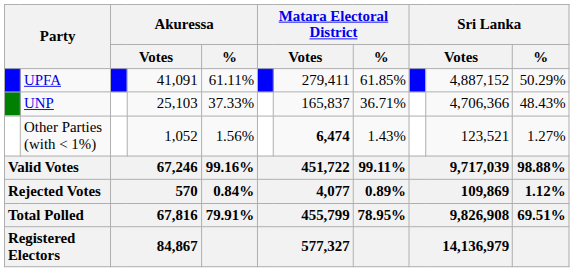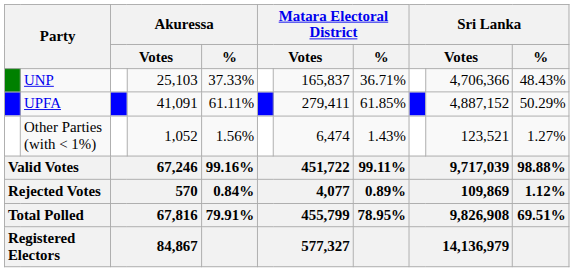 <table class="wikitable">
 <tr>
 <th colspan="2" width="144px"rowspan="2">Party</th>
 <th colspan="3" width="216px">Akuressa</th>
 <th colspan="3" width="216px"><a href='#'>Matara Electoral District</a></th>
 <th colspan="3" width="216px">Sri Lanka</th>
 </tr>
 <tr>
 <th colspan="2" width="144px">Votes</th>
 <th>%</th>
 <th colspan="2" width="144px">Votes</th>
 <th>%</th>
 <th colspan="2" width="144px">Votes</th>
 <th>%</th>
 </tr>
 <tr>
+<td style="background-color:green;" width="10px"></td>
+<td style="text-align:left;"><a href='#'>UNP</a></td>
+<td style="background-color:white;" width="10px"></td>
+<td style="text-align:right;">25,103</td>
+<td style="text-align:right;">37.33%</td>
+<td style="background-color:white;" width="10px"></td>
+<td style="text-align:right;">165,837</td>
+<td style="text-align:right;">36.71%</td>
+<td style="background-color:white;" width="10px"></td>
+<td style="text-align:right;">4,706,366</td>
+<td style="text-align:right;">48.43%</td>
+</tr>
+<tr>
 <td style="background-color:blue;" width="10px"></td>
 <td style="text-align:left;"><a href='#'>UPFA</a></td>
 <td style="background-color:blue;" width="10px"></td>
 <td style="text-align:right;">41,091</td>
 <td style="text-align:right;">61.11%</td>
 <td style="background-color:blue;" width="10px"></td>
 <td style="text-align:right;">279,411</td>
 <td style="text-align:right;">61.85%</td>
 <td style="background-color:blue;" width="10px"></td>
 <td style="text-align:right;">4,887,152</td>
 <td style="text-align:right;">50.29%</td>
 </tr>
 <tr>
-<td style="background-color:green;" width="10px"></td>
-<td style="text-align:left;"><a href='#'>UNP</a></td>
-<td style="background-color:white;" width="10px"></td>
-<td style="text-align:right;">25,103</td>
-<td style="text-align:right;">37.33%</td>
-<td style="background-color:white;" width="10px"></td>
-<td style="text-align:right;">165,837</td>
-<td style="text-align:right;">36.71%</td>
-<td style="background-color:white;" width="10px"></td>
-<td style="text-align:right;">4,706,366</td>
-<td style="text-align:right;">48.43%</td>
-</tr>
-<tr>
 <td style="background-color:white;" width="10px"></td>
 <td style="text-align:left;">Other Parties (with < 1%)</td>
 <td style="background-color:white;" width="10px"></td>
 <td style="text-align:right;">1,052</td>
 <td style="text-align:right;">1.56%</td>
 <td style="background-color:white;" width="10px"></td>
-<td style="text-align:right;"><strong>6,474</strong></td>
+<td style="text-align:right;">6,474</td>
 <td style="text-align:right;">1.43%</td>
 <td style="background-color:white;" width="10px"></td>
 <td style="text-align:right;">123,521</td>
 <td style="text-align:right;">1.27%</td>
 </tr>
 <tr>
 <th colspan="2" width="144px"style="text-align:left;">Valid Votes</th>
 <th style="text-align:right;"colspan="2" width="144px">67,246</th>
 <th style="text-align:right;">99.16%</th>
 <th style="text-align:right;"colspan="2" width="144px">451,722</th>
 <th style="text-align:right;">99.11%</th>
 <th style="text-align:right;"colspan="2" width="144px">9,717,039</th>
 <th style="text-align:right;">98.88%</th>
 </tr>
 <tr>
 <th colspan="2" width="144px"style="text-align:left;">Rejected Votes</th>
 <th style="text-align:right;"colspan="2" width="144px">570</th>
 <th style="text-align:right;">0.84%</th>
 <th style="text-align:right;"colspan="2" width="144px">4,077</th>
 <th style="text-align:right;">0.89%</th>
 <th style="text-align:right;"colspan="2" width="144px">109,869</th>
 <th style="text-align:right;">1.12%</th>
 </tr>
 <tr>
 <th colspan="2" width="144px"style="text-align:left;">Total Polled</th>
 <th style="text-align:right;"colspan="2" width="144px">67,816</th>
 <th style="text-align:right;">79.91%</th>
 <th style="text-align:right;"colspan="2" width="144px">455,799</th>
 <th style="text-align:right;">78.95%</th>
 <th style="text-align:right;"colspan="2" width="144px">9,826,908</th>
 <th style="text-align:right;">69.51%</th>
 </tr>
 <tr>
 <th colspan="2" width="144px"style="text-align:left;">Registered Electors</th>
 <th style="text-align:right;"colspan="2" width="144px">84,867</th>
 <th></th>
 <th style="text-align:right;"colspan="2" width="144px">577,327</th>
 <th></th>
 <th style="text-align:right;"colspan="2" width="144px">14,136,979</th>
 <th></th>
 </tr>
 </table>
